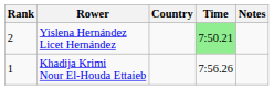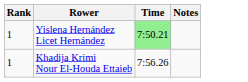 <table class="wikitable">
 <tr>
 <th>Rank</th>
 <th>Rower</th>
-<th>Country</th>
 <th>Time</th>
 <th>Notes</th>
 </tr>
 <tr>
-<td>2</td>
+<td>1</td>
 <td><a href='#'>Yislena Hernández</a><br><a href='#'>Licet Hernández</a></td>
-<td></td>
 <td style="background: lightgreen;">7:50.21</td>
 <td></td>
 </tr>
 <tr>
 <td>1</td>
 <td><a href='#'>Khadija Krimi</a><br><a href='#'>Nour El-Houda Ettaieb</a></td>
-<td></td>
 <td>7:56.26</td>
 <td></td>
 </tr>
 </table>
